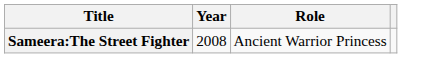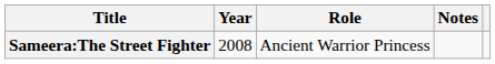 <table class="wikitable plainrowheaders sortable">
 <tr>
 <th scope="col">Title</th>
 <th scope="col">Year</th>
 <th scope="col">Role</th>
+<th scope="col" class="unsortable">Notes</th>
 <th scope="col" class="unsortable"></th>
 </tr>
 <tr>
 <th scope="row">Sameera:The Street Fighter</th>
 <td>2008</td>
 <td>Ancient Warrior Princess</td>
 <td></td>
+<td></td>
 </tr>
 </table>
